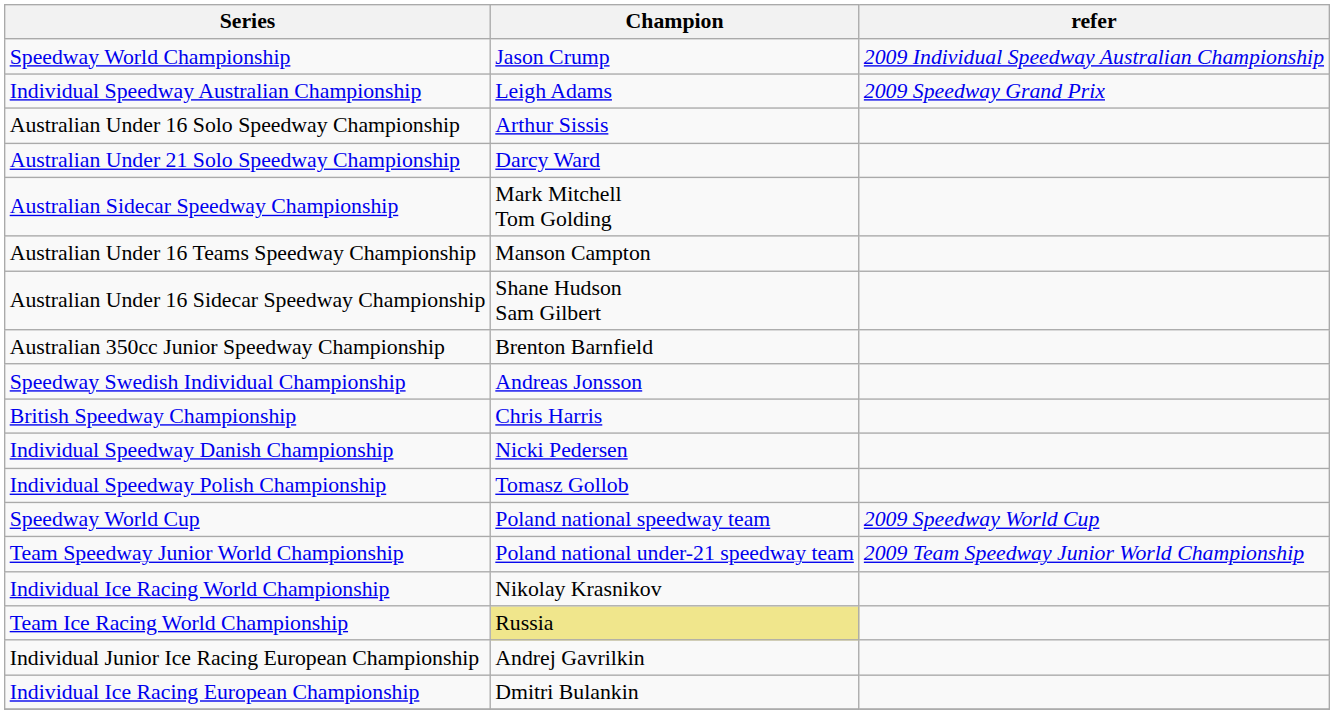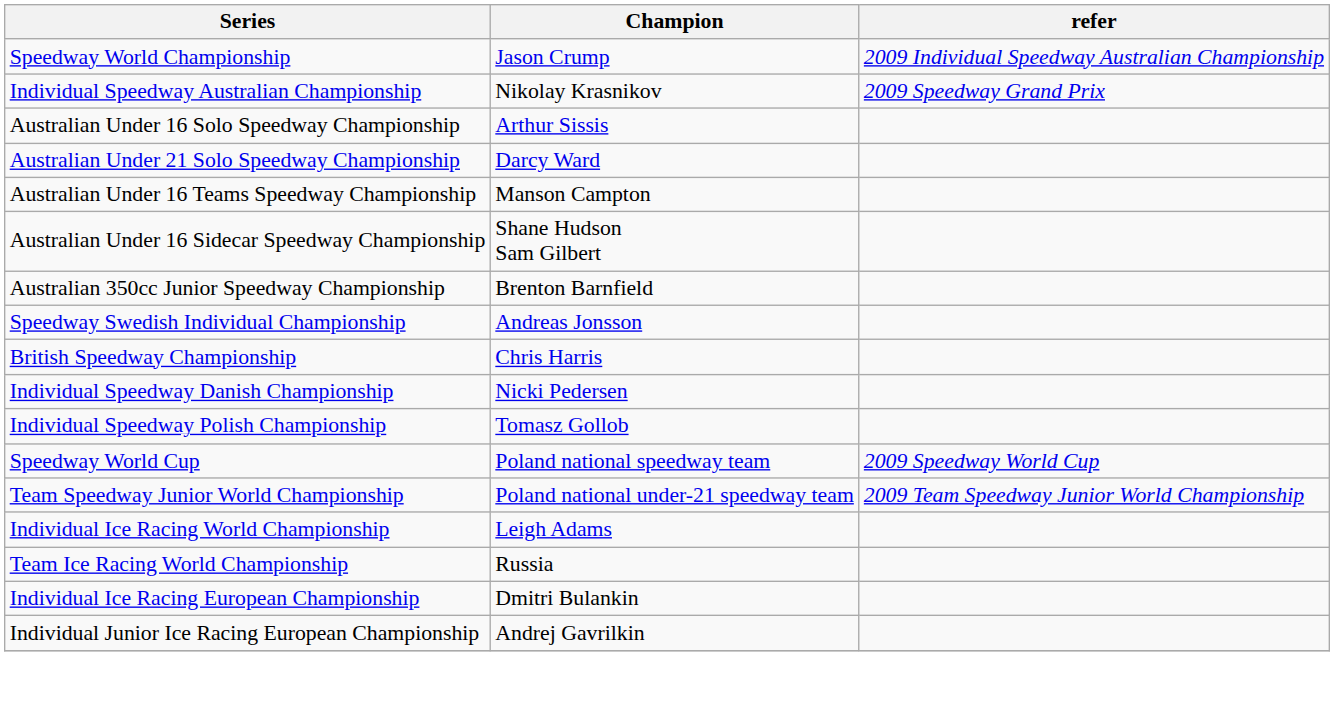 <table class="wikitable" style="font-size: 87%:">
 <tr>
 <th>Series</th>
 <th>Champion</th>
 <th>refer</th>
 </tr>
 <tr>
 <td><a href='#'>Speedway World Championship</a></td>
 <td> <a href='#'>Jason Crump</a></td>
 <td><em><a href='#'>2009 Individual Speedway Australian Championship</a></em></td>
 </tr>
 <tr>
 <td><a href='#'>Individual Speedway Australian Championship</a></td>
-<td> <a href='#'>Leigh Adams</a></td>
+<td> Nikolay Krasnikov</td>
 <td><em><a href='#'>2009 Speedway Grand Prix</a></em></td>
 </tr>
 <tr>
 <td>Australian Under 16 Solo Speedway Championship</td>
 <td> <a href='#'>Arthur Sissis</a></td>
 <td></td>
 </tr>
 <tr>
 <td><a href='#'>Australian Under 21 Solo Speedway Championship</a></td>
 <td> <a href='#'>Darcy Ward</a></td>
-<td></td>
-</tr>
-<tr>
-<td><a href='#'>Australian Sidecar Speedway Championship</a></td>
-<td> Mark Mitchell<br> Tom Golding</td>
 <td></td>
 </tr>
 <tr>
 <td>Australian Under 16 Teams Speedway Championship</td>
 <td> Manson Campton</td>
 <td></td>
 </tr>
 <tr>
 <td>Australian Under 16 Sidecar Speedway Championship</td>
 <td> Shane Hudson<br> Sam Gilbert</td>
 <td></td>
 </tr>
 <tr>
 <td>Australian 350cc Junior Speedway Championship</td>
 <td> Brenton Barnfield</td>
 <td></td>
 </tr>
 <tr>
 <td><a href='#'>Speedway Swedish Individual Championship</a></td>
 <td> <a href='#'>Andreas Jonsson</a></td>
 <td></td>
 </tr>
 <tr>
 <td><a href='#'>British Speedway Championship</a></td>
 <td> <a href='#'>Chris Harris</a></td>
 <td></td>
 </tr>
 <tr>
 <td><a href='#'>Individual Speedway Danish Championship</a></td>
 <td> <a href='#'>Nicki Pedersen</a></td>
 <td></td>
 </tr>
 <tr>
 <td><a href='#'>Individual Speedway Polish Championship</a></td>
 <td> <a href='#'>Tomasz Gollob</a></td>
 <td></td>
 </tr>
 <tr>
 <td><a href='#'>Speedway World Cup</a></td>
 <td> <a href='#'>Poland national speedway team</a></td>
 <td><em><a href='#'>2009 Speedway World Cup</a></em></td>
 </tr>
 <tr>
 <td><a href='#'>Team Speedway Junior World Championship</a></td>
 <td> <a href='#'>Poland national under-21 speedway team</a></td>
 <td><em><a href='#'>2009 Team Speedway Junior World Championship</a></em></td>
 </tr>
 <tr>
 <td><a href='#'>Individual Ice Racing World Championship</a></td>
-<td> Nikolay Krasnikov</td>
+<td> <a href='#'>Leigh Adams</a></td>
 <td></td>
 </tr>
 <tr>
 <td><a href='#'>Team Ice Racing World Championship</a></td>
-<td style="background: khaki;"> Russia</td>
+<td> Russia</td>
+<td></td>
+</tr>
+<tr>
+<td><a href='#'>Individual Ice Racing European Championship</a></td>
+<td> Dmitri Bulankin</td>
 <td></td>
 </tr>
 <tr>
 <td>Individual Junior Ice Racing European Championship</td>
 <td> Andrej Gavrilkin</td>
 <td></td>
 </tr>
 <tr>
-<td><a href='#'>Individual Ice Racing European Championship</a></td>
-<td> Dmitri Bulankin</td>
-<td></td>
-</tr>
-<tr>
 </tr>
 </table>
